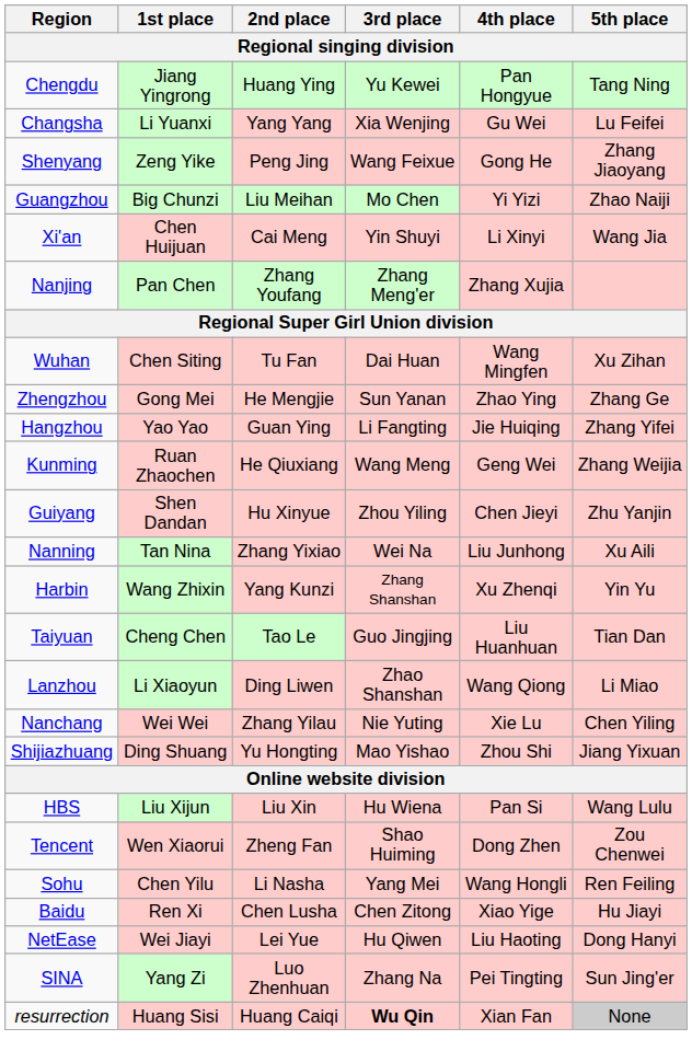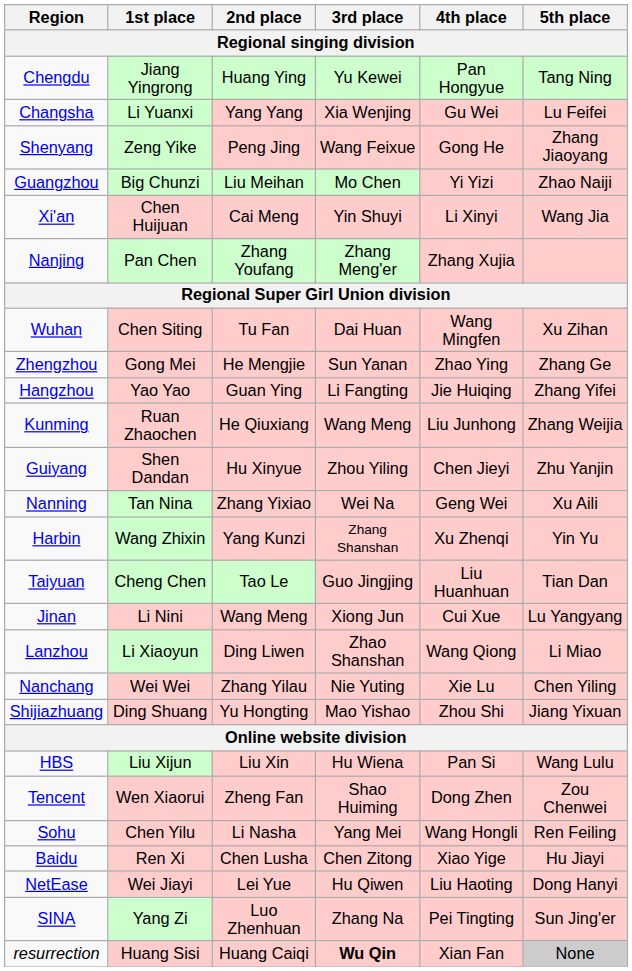 <table class="wikitable" style="font-size:85%;">
 <tr>
 <th width=80px>Region</th>
 <th width=80px>1st place</th>
 <th width=80px>2nd place</th>
 <th width=80px>3rd place</th>
 <th width=80px>4th place</th>
 <th width=80px>5th place</th>
 </tr>
 <tr>
 <th colspan="6"><span>Regional singing division</span></th>
 </tr>
 <tr>
 <td align="center"><a href='#'>Chengdu</a><br><span></span></td>
 <td align="center" style="background:#ccffcc;">Jiang Yingrong<br><span></span></td>
 <td align="center" style="background:#ccffcc;">Huang Ying<br><span></span></td>
 <td align="center" style="background:#ccffcc;">Yu Kewei<br><span></span></td>
 <td align="center" style="background:#ccffcc;">Pan Hongyue<br><span></span></td>
 <td align="center" style="background:#ccffcc;">Tang Ning<br><span></span></td>
 </tr>
 <tr>
 <td align="center"><a href='#'>Changsha</a><br><span></span></td>
 <td align="center" style="background:#ccffcc;">Li Yuanxi<br><span></span></td>
 <td align="center" style="background:#ffcccc;">Yang Yang<br><span></span></td>
 <td align="center" style="background:#ffcccc;">Xia Wenjing<br><span></span></td>
 <td align="center" style="background:#ffcccc;">Gu Wei<br><span></span></td>
 <td align="center" style="background:#ffcccc;">Lu Feifei<br><span></span></td>
 </tr>
 <tr>
 <td align="center"><a href='#'>Shenyang</a><br><span></span></td>
 <td align="center" style="background:#ccffcc;">Zeng Yike<br><span></span></td>
 <td align="center" style="background:#ffcccc;">Peng Jing<br><span></span></td>
 <td align="center" style="background:#ffcccc;">Wang Feixue<br><span></span></td>
 <td align="center" style="background:#ffcccc;">Gong He<br><span></span></td>
 <td align="center" style="background:#ffcccc;">Zhang Jiaoyang<br><span></span></td>
 </tr>
 <tr>
 <td align="center"><a href='#'>Guangzhou</a><br><span></span></td>
 <td align="center" style="background:#ccffcc;">Big Chunzi<br><span></span></td>
 <td align="center" style="background:#ccffcc;">Liu Meihan<br><span></span></td>
 <td align="center" style="background:#ccffcc;">Mo Chen<br><span></span></td>
 <td align="center" style="background:#ffcccc;">Yi Yizi<br><span></span></td>
 <td align="center" style="background:#ffcccc;">Zhao Naiji<br><span></span></td>
 </tr>
 <tr>
 <td align="center"><a href='#'>Xi'an</a><br><span></span></td>
 <td align="center" style="background:#ffcccc;">Chen Huijuan<br><span></span></td>
 <td align="center" style="background:#ffcccc;">Cai Meng<br><span></span></td>
 <td align="center" style="background:#ffcccc;">Yin Shuyi<br><span></span></td>
 <td align="center" style="background:#ffcccc;">Li Xinyi<br><span></span></td>
 <td align="center" style="background:#ffcccc;">Wang Jia<br><span></span></td>
 </tr>
 <tr>
 <td align="center"><a href='#'>Nanjing</a><br><span></span></td>
 <td align="center" style="background:#ccffcc;">Pan Chen<br><span></span></td>
 <td align="center" style="background:#ccffcc;">Zhang Youfang<br><span></span></td>
 <td align="center" style="background:#ccffcc;">Zhang Meng'er<br><span></span></td>
 <td align="center" style="background:#ffcccc;">Zhang Xujia<br><span></span></td>
 <td align="center" style="background:#ffcccc;"><br><span></span></td>
 </tr>
 <tr>
 <th colspan="6"><span>Regional Super Girl Union division</span></th>
 </tr>
 <tr>
 <td align="center"><a href='#'>Wuhan</a><br><span></span></td>
 <td align="center" style="background:#ffcccc;">Chen Siting<br><span></span></td>
 <td align="center" style="background:#ffcccc;">Tu Fan<br><span></span></td>
 <td align="center" style="background:#ffcccc;">Dai Huan<br><span></span></td>
 <td align="center" style="background:#ffcccc;">Wang Mingfen<br><span></span></td>
 <td align="center" style="background:#ffcccc;">Xu Zihan<br><span></span></td>
 </tr>
 <tr>
 <td align="center"><a href='#'>Zhengzhou</a><br><span></span></td>
 <td align="center" style="background:#ffcccc;">Gong Mei<br><span></span></td>
 <td align="center" style="background:#ffcccc;">He Mengjie<br><span></span></td>
 <td align="center" style="background:#ffcccc;">Sun Yanan<br><span></span></td>
 <td align="center" style="background:#ffcccc;">Zhao Ying<br><span></span></td>
 <td align="center" style="background:#ffcccc;">Zhang Ge<br><span></span></td>
 </tr>
 <tr>
 <td align="center"><a href='#'>Hangzhou</a><br><span></span></td>
 <td align="center" style="background:#ffcccc;">Yao Yao<br><span></span></td>
 <td align="center" style="background:#ffcccc;">Guan Ying<br><span></span></td>
 <td align="center" style="background:#ffcccc;">Li Fangting<br><span></span></td>
 <td align="center" style="background:#ffcccc;">Jie Huiqing<br><span></span></td>
 <td align="center" style="background:#ffcccc;">Zhang Yifei<br><span></span></td>
 </tr>
 <tr>
 <td align="center"><a href='#'>Kunming</a><br><span></span></td>
 <td align="center" style="background:#ffcccc;">Ruan Zhaochen<br><span></span></td>
 <td align="center" style="background:#ffcccc;">He Qiuxiang<br><span></span></td>
 <td align="center" style="background:#ffcccc;">Wang Meng<br><span></span></td>
-<td align="center" style="background:#ffcccc;">Geng Wei<br><span></span></td>
+<td align="center" style="background:#ffcccc;">Liu Junhong<br><span></span></td>
 <td align="center" style="background:#ffcccc;">Zhang Weijia<br><span></span></td>
 </tr>
 <tr>
 <td align="center"><a href='#'>Guiyang</a><br><span></span></td>
 <td align="center" style="background:#ffcccc;">Shen Dandan<br><span></span></td>
 <td align="center" style="background:#ffcccc;">Hu Xinyue<br><span></span></td>
 <td align="center" style="background:#ffcccc;">Zhou Yiling<br><span></span></td>
 <td align="center" style="background:#ffcccc;">Chen Jieyi<br><span></span></td>
 <td align="center" style="background:#ffcccc;">Zhu Yanjin<br><span></span></td>
 </tr>
 <tr>
 <td align="center"><a href='#'>Nanning</a><br><span></span></td>
 <td align="center" style="background:#ccffcc;">Tan Nina<br><span></span></td>
 <td align="center" style="background:#ffcccc;">Zhang Yixiao<br><span></span></td>
 <td align="center" style="background:#ffcccc;">Wei Na<br><span></span></td>
-<td align="center" style="background:#ffcccc;">Liu Junhong<br><span></span></td>
+<td align="center" style="background:#ffcccc;">Geng Wei<br><span></span></td>
 <td align="center" style="background:#ffcccc;">Xu Aili<br><span></span></td>
 </tr>
 <tr>
 <td align="center"><a href='#'>Harbin</a><br><span></span></td>
 <td align="center" style="background:#ccffcc;">Wang Zhixin<br><span></span></td>
 <td align="center" style="background:#ffcccc;">Yang Kunzi<br><span></span></td>
 <td align="center" style="background:#ffcccc;"><small>Zhang Shanshan</small><br><span></span></td>
 <td align="center" style="background:#ffcccc;">Xu Zhenqi<br><span></span></td>
 <td align="center" style="background:#ffcccc;">Yin Yu<br><span></span></td>
 </tr>
 <tr>
 <td align="center"><a href='#'>Taiyuan</a><br><span></span></td>
 <td align="center" style="background:#ccffcc;">Cheng Chen<br><span></span></td>
 <td align="center" style="background:#ccffcc;">Tao Le<br><span></span></td>
 <td align="center" style="background:#ffcccc;">Guo Jingjing<br><span></span></td>
 <td align="center" style="background:#ffcccc;">Liu Huanhuan<br><span></span></td>
 <td align="center" style="background:#ffcccc;">Tian Dan<br><span></span></td>
+</tr>
+<tr>
+<td align="center"><a href='#'>Jinan</a><br><span></span></td>
+<td align="center" style="background:#ffcccc;">Li Nini<br><span></span></td>
+<td align="center" style="background:#ffcccc;">Wang Meng<br><span></span></td>
+<td align="center" style="background:#ffcccc;">Xiong Jun<br><span></span></td>
+<td align="center" style="background:#ffcccc;">Cui Xue<br><span></span></td>
+<td align="center" style="background:#ffcccc;">Lu Yangyang<br><span></span></td>
 </tr>
 <tr>
 <td align="center"><a href='#'>Lanzhou</a><br><span></span></td>
 <td align="center" style="background:#ccffcc;">Li Xiaoyun<br><span></span></td>
 <td align="center" style="background:#ffcccc;">Ding Liwen<br><span></span></td>
 <td align="center" style="background:#ffcccc;">Zhao Shanshan<br><span></span></td>
 <td align="center" style="background:#ffcccc;">Wang Qiong<br><span></span></td>
 <td align="center" style="background:#ffcccc;">Li Miao<br><span></span></td>
 </tr>
 <tr>
 <td align="center"><a href='#'>Nanchang</a><br><span></span></td>
 <td align="center" style="background:#ffcccc;">Wei Wei<br><span></span></td>
 <td align="center" style="background:#ffcccc;">Zhang Yilau<br><span></span></td>
 <td align="center" style="background:#ffcccc;">Nie Yuting<br><span></span></td>
 <td align="center" style="background:#ffcccc;">Xie Lu<br><span></span></td>
 <td align="center" style="background:#ffcccc;">Chen Yiling<br><span></span></td>
 </tr>
 <tr>
 <td align="center"><a href='#'>Shijiazhuang</a><br><span></span></td>
 <td align="center" style="background:#ffcccc;">Ding Shuang<br><span></span></td>
 <td align="center" style="background:#ffcccc;">Yu Hongting<br><span></span></td>
 <td align="center" style="background:#ffcccc;">Mao Yishao<br><span></span></td>
 <td align="center" style="background:#ffcccc;">Zhou Shi<br><span></span></td>
 <td align="center" style="background:#ffcccc;">Jiang Yixuan<br><span></span></td>
 </tr>
 <tr>
 <th colspan="6"><span>Online website division</span></th>
 </tr>
 <tr>
 <td align="center"><a href='#'>HBS</a><br><span></span></td>
 <td align="center" style="background:#ccffcc;">Liu Xijun<br><span></span></td>
 <td align="center" style="background:#ffcccc;">Liu Xin<br><span></span></td>
 <td align="center" style="background:#ffcccc;">Hu Wiena<br><span></span></td>
 <td align="center" style="background:#ffcccc;">Pan Si<br><span></span></td>
 <td align="center" style="background:#ffcccc;">Wang Lulu<br><span></span></td>
 </tr>
 <tr>
 <td align="center"><a href='#'>Tencent</a><br><span></span></td>
 <td align="center" style="background:#ffcccc;">Wen Xiaorui<br><span></span></td>
 <td align="center" style="background:#ffcccc;">Zheng Fan<br><span></span></td>
 <td align="center" style="background:#ffcccc;">Shao Huiming<br><span></span></td>
 <td align="center" style="background:#ffcccc;">Dong Zhen<br><span></span></td>
 <td align="center" style="background:#ffcccc;">Zou Chenwei<br><span></span></td>
 </tr>
 <tr>
 <td align="center"><a href='#'>Sohu</a><br><span></span></td>
 <td align="center" style="background:#ffcccc;">Chen Yilu<br><span></span></td>
 <td align="center" style="background:#ffcccc;">Li Nasha<br><span></span></td>
 <td align="center" style="background:#ffcccc;">Yang Mei<br><span></span></td>
 <td align="center" style="background:#ffcccc;">Wang Hongli<br><span></span></td>
 <td align="center" style="background:#ffcccc;">Ren Feiling<br><span></span></td>
 </tr>
 <tr>
 <td align="center"><a href='#'>Baidu</a><br><span></span></td>
 <td align="center" style="background:#ffcccc;">Ren Xi<br><span></span></td>
 <td align="center" style="background:#ffcccc;">Chen Lusha<br><span></span></td>
 <td align="center" style="background:#ffcccc;">Chen Zitong<br><span></span></td>
 <td align="center" style="background:#ffcccc;">Xiao Yige<br><span></span></td>
 <td align="center" style="background:#ffcccc;">Hu Jiayi<br><span></span></td>
 </tr>
 <tr>
 <td align="center"><a href='#'>NetEase</a><br><span></span></td>
 <td align="center" style="background:#ffcccc;">Wei Jiayi<br><span></span></td>
 <td align="center" style="background:#ffcccc;">Lei Yue<br><span></span></td>
 <td align="center" style="background:#ffcccc;">Hu Qiwen<br><span></span></td>
 <td align="center" style="background:#ffcccc;">Liu Haoting<br><span></span></td>
 <td align="center" style="background:#ffcccc;">Dong Hanyi<br><span></span></td>
 </tr>
 <tr>
 <td align="center"><a href='#'>SINA</a><br><span></span></td>
 <td align="center" style="background:#ccffcc;">Yang Zi<br><span></span></td>
 <td align="center" style="background:#ffcccc;">Luo Zhenhuan<br><span></span></td>
 <td align="center" style="background:#ffcccc;">Zhang Na<br><span></span></td>
 <td align="center" style="background:#ffcccc;">Pei Tingting<br><span></span></td>
 <td align="center" style="background:#ffcccc;">Sun Jing'er<br><span></span></td>
 </tr>
 <tr>
 <td align="center"><em>resurrection</em></td>
 <td align="center" style="background:#ffcccc;">Huang Sisi<br><span></span></td>
 <td align="center" style="background:#ffcccc;">Huang Caiqi<br><span></span></td>
 <td align="center" style="background:#ffcccc;"><strong>Wu Qin<br><span></span></strong></td>
 <td align="center" style="background:#ffcccc;">Xian Fan<br><span></span></td>
 <td align="center" style="background:#cccccc;"><span>None</span></td>
 </tr>
 </table>
